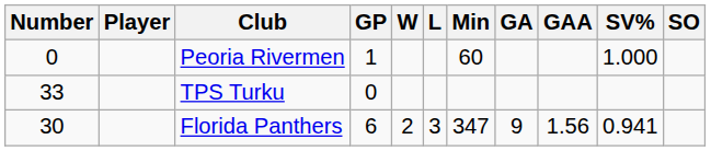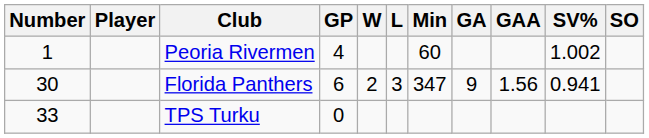 <table class="wikitable sortable" style="text-align:center; padding:4px; border-spacing=0;">
 <tr>
 <th>Number</th>
 <th>Player</th>
 <th>Club</th>
 <th>GP</th>
 <th>W</th>
 <th>L</th>
 <th>Min</th>
 <th>GA</th>
 <th>GAA</th>
 <th>SV%</th>
 <th>SO</th>
 </tr>
 <tr>
-<td>0</td>
+<td>1</td>
 <td align=left></td>
 <td align=left><a href='#'>Peoria Rivermen</a></td>
-<td>1</td>
+<td>4</td>
 <td></td>
 <td></td>
 <td>60</td>
 <td></td>
 <td></td>
-<td>1.000</td>
+<td>1.002</td>
+<td></td>
+</tr>
+<tr>
+<td>30</td>
+<td align=left></td>
+<td align=left><a href='#'>Florida Panthers</a></td>
+<td>6</td>
+<td>2</td>
+<td>3</td>
+<td>347</td>
+<td>9</td>
+<td>1.56</td>
+<td>0.941</td>
 <td></td>
 </tr>
 <tr>
 <td>33</td>
 <td align=left></td>
 <td align=left><a href='#'>TPS Turku</a></td>
 <td>0</td>
 <td></td>
 <td></td>
 <td></td>
 <td></td>
 <td></td>
 <td></td>
 <td></td>
 </tr>
-<tr>
-<td>30</td>
-<td align=left></td>
-<td align=left><a href='#'>Florida Panthers</a></td>
-<td>6</td>
-<td>2</td>
-<td>3</td>
-<td>347</td>
-<td>9</td>
-<td>1.56</td>
-<td>0.941</td>
-<td></td>
-</tr>
 </table>
